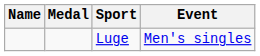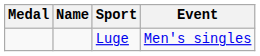 <table class="wikitable sortable" style="font-size:90%">
 <tr>
+<th>Medal</th>
 <th>Name</th>
-<th>Medal</th>
 <th>Sport</th>
 <th>Event</th>
 </tr>
 <tr>
 <td></td>
 <td></td>
 <td><a href='#'>Luge</a></td>
 <td><a href='#'>Men's singles</a></td>
 </tr>
 </table>
